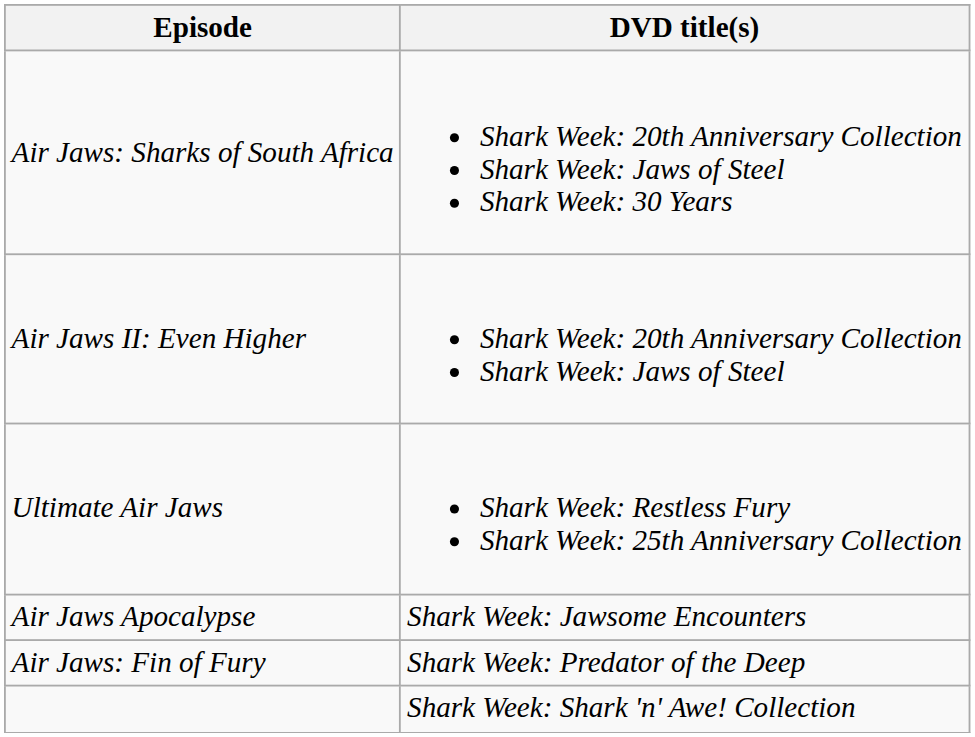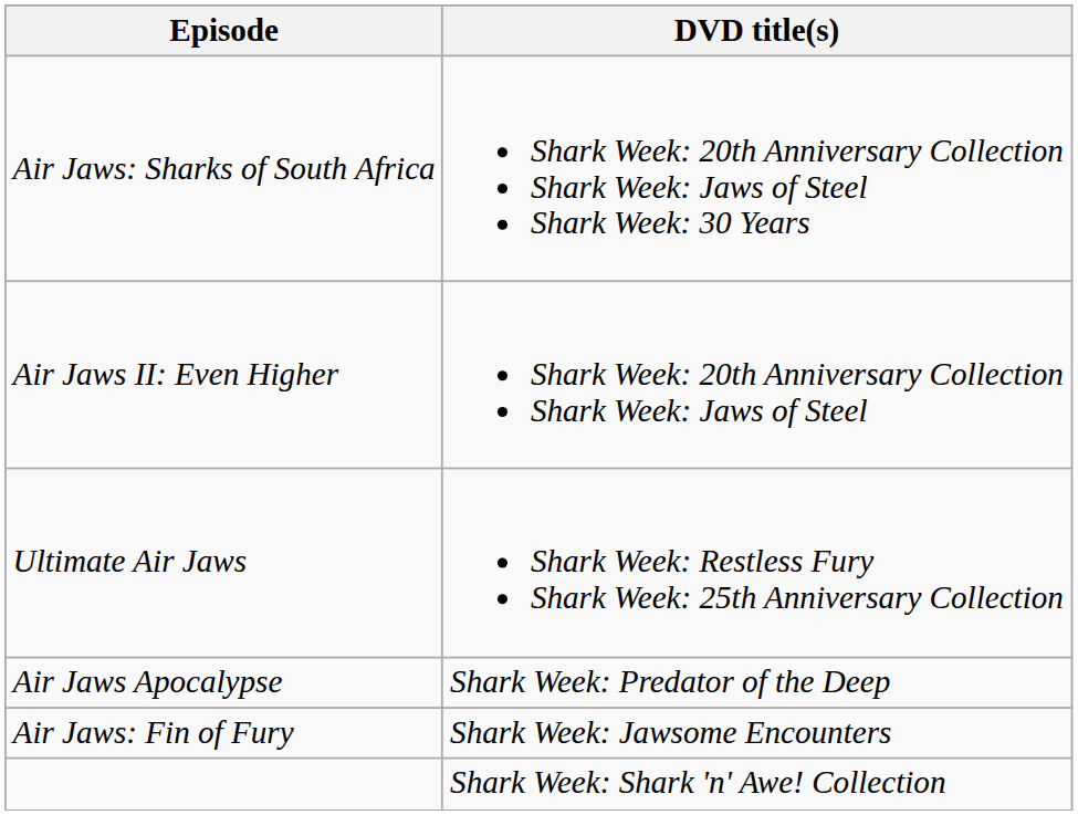 <table class="wikitable">
 <tr>
 <th>Episode</th>
 <th>DVD title(s)</th>
 </tr>
 <tr>
 <td><em>Air Jaws: Sharks of South Africa</em></td>
 <td><br><ul><li><em>Shark Week: 20th Anniversary Collection</em></li><li><em>Shark Week: Jaws of Steel</em></li><li><em>Shark Week: 30 Years</em></li></ul></td>
 </tr>
 <tr>
 <td><em>Air Jaws II: Even Higher</em></td>
 <td><br><ul><li><em>Shark Week: 20th Anniversary Collection</em></li><li><em>Shark Week: Jaws of Steel</em></li></ul></td>
 </tr>
 <tr>
 <td><em>Ultimate Air Jaws</em></td>
 <td><br><ul><li><em>Shark Week: Restless Fury</em></li><li><em>Shark Week: 25th Anniversary Collection</em></li></ul></td>
 </tr>
 <tr>
 <td><em>Air Jaws Apocalypse</em></td>
-<td><em>Shark Week: Jawsome Encounters</em></td>
+<td><em>Shark Week: Predator of the Deep</em></td>
 </tr>
 <tr>
 <td><em>Air Jaws: Fin of Fury</em></td>
-<td><em>Shark Week: Predator of the Deep</em></td>
+<td><em>Shark Week: Jawsome Encounters</em></td>
 </tr>
 <tr>
 <td></td>
 <td><em>Shark Week: Shark 'n' Awe! Collection</em></td>
 </tr>
 </table>
